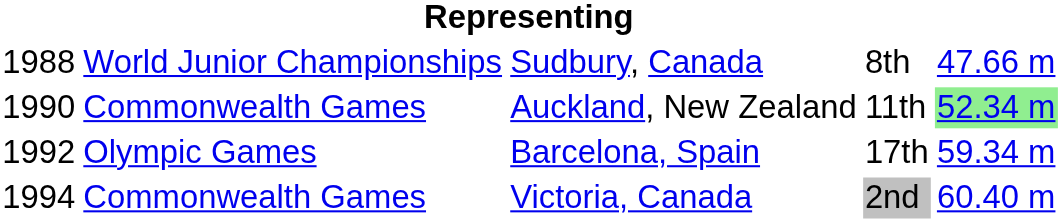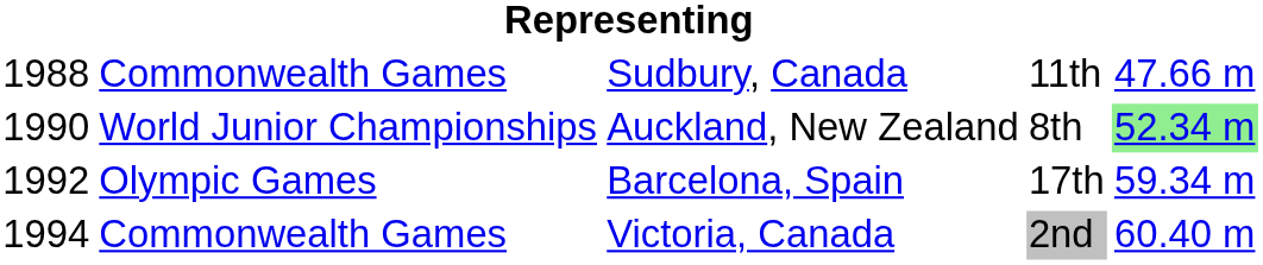 <table>
 <tr>
 <th colspan="5">Representing </th>
 </tr>
 <tr>
 <td>1988</td>
-<td><a href='#'>World Junior Championships</a></td>
+<td><a href='#'>Commonwealth Games</a></td>
 <td><a href='#'>Sudbury</a>, <a href='#'>Canada</a></td>
-<td>8th</td>
+<td>11th</td>
 <td><a href='#'>47.66 m</a></td>
 </tr>
 <tr>
 <td>1990</td>
-<td><a href='#'>Commonwealth Games</a></td>
+<td><a href='#'>World Junior Championships</a></td>
 <td><a href='#'>Auckland</a>, New Zealand</td>
-<td>11th</td>
+<td>8th</td>
 <td style="background: lightgreen;"><a href='#'>52.34 m</a></td>
 </tr>
 <tr>
 <td>1992</td>
 <td><a href='#'>Olympic Games</a></td>
 <td><a href='#'>Barcelona, Spain</a></td>
 <td>17th</td>
 <td><a href='#'>59.34 m</a></td>
 </tr>
 <tr>
 <td>1994</td>
 <td><a href='#'>Commonwealth Games</a></td>
 <td><a href='#'>Victoria, Canada</a></td>
 <td bgcolor="silver">2nd</td>
 <td><a href='#'>60.40 m</a></td>
 </tr>
 </table>
